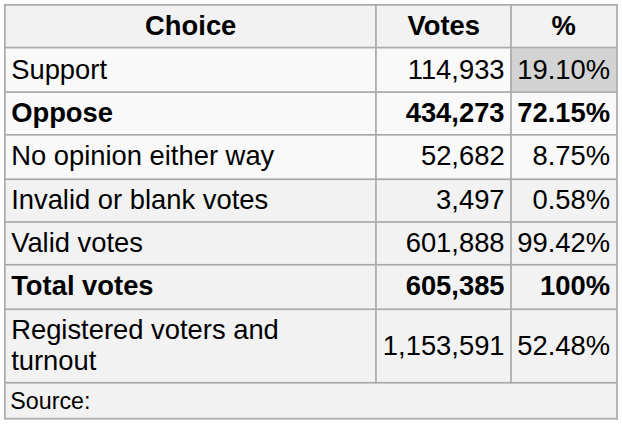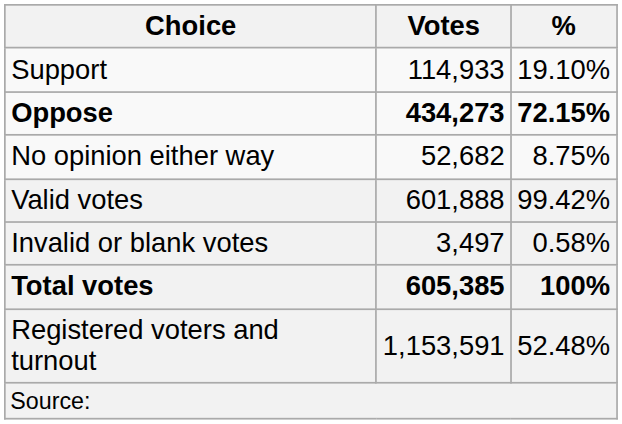 <table class=wikitable style="text-align:right">
 <tr>
 <th style="width:210px">Choice</th>
 <th style="width:70px">Votes</th>
 <th style="width:50px">%</th>
 </tr>
 <tr>
 <td align=left>Support</td>
 <td>114,933</td>
-<td style="background: lightgrey;">19.10%</td>
+<td>19.10%</td>
 </tr>
 <tr>
 <td align=left><strong> Oppose</strong></td>
 <td><strong>434,273</strong></td>
 <td><strong>72.15%</strong></td>
 </tr>
 <tr>
 <td align=left>No opinion either way</td>
 <td>52,682</td>
 <td>8.75%</td>
 </tr>
 <tr class="tfoot" style="background:#f2f2f2;">
+<td align=left>Valid votes</td>
+<td>601,888</td>
+<td>99.42%</td>
+</tr>
+<tr class="tfoot" style="background:#f2f2f2;">
 <td align=left>Invalid or blank votes</td>
 <td>3,497</td>
 <td>0.58%</td>
-</tr>
-<tr class="tfoot" style="background:#f2f2f2;">
-<td align=left>Valid votes</td>
-<td>601,888</td>
-<td>99.42%</td>
 </tr>
 <tr class="tfoot" style="background:#f2f2f2;">
 <td align=left><strong>Total votes</strong></td>
 <td><strong>605,385</strong></td>
 <td><strong>100%</strong></td>
 </tr>
 <tr class="tfoot" style="background:#f2f2f2;">
 <td align=left>Registered voters and turnout</td>
 <td>1,153,591</td>
 <td>52.48%</td>
 </tr>
 <tr class="tfoot" style="background:#f2f2f2;font-size: 85%;">
 <td align=left colspan=3>Source:    </td>
 </tr>
 </table>
